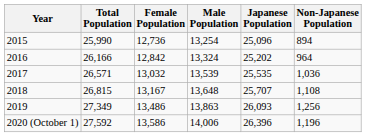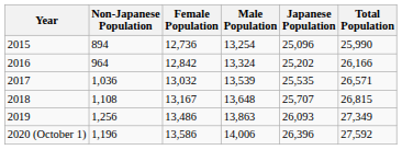 <table class="wikitable">
 <tr>
 <th>Year</th>
-<th>Total<br>Population</th>
+<th>Non-Japanese<br>Population</th>
 <th>Female<br>Population</th>
 <th>Male<br>Population</th>
 <th>Japanese<br>Population</th>
-<th>Non-Japanese<br>Population</th>
+<th>Total<br>Population</th>
 </tr>
 <tr>
 <td>2015</td>
-<td>25,990</td>
+<td>894</td>
 <td>12,736</td>
 <td>13,254</td>
 <td>25,096</td>
-<td>894</td>
+<td>25,990</td>
 </tr>
 <tr>
 <td>2016</td>
-<td>26,166</td>
+<td>964</td>
 <td>12,842</td>
 <td>13,324</td>
 <td>25,202</td>
-<td>964</td>
+<td>26,166</td>
 </tr>
 <tr>
 <td>2017</td>
-<td>26,571</td>
+<td>1,036</td>
 <td>13,032</td>
 <td>13,539</td>
 <td>25,535</td>
-<td>1,036</td>
+<td>26,571</td>
 </tr>
 <tr>
 <td>2018</td>
-<td>26,815</td>
+<td>1,108</td>
 <td>13,167</td>
 <td>13,648</td>
 <td>25,707</td>
-<td>1,108</td>
+<td>26,815</td>
 </tr>
 <tr>
 <td>2019</td>
-<td>27,349</td>
+<td>1,256</td>
 <td>13,486</td>
 <td>13,863</td>
 <td>26,093</td>
-<td>1,256</td>
+<td>27,349</td>
 </tr>
 <tr>
 <td>2020 (October 1)</td>
-<td>27,592</td>
+<td>1,196</td>
 <td>13,586</td>
 <td>14,006</td>
 <td>26,396</td>
-<td>1,196</td>
+<td>27,592</td>
 </tr>
 </table>
